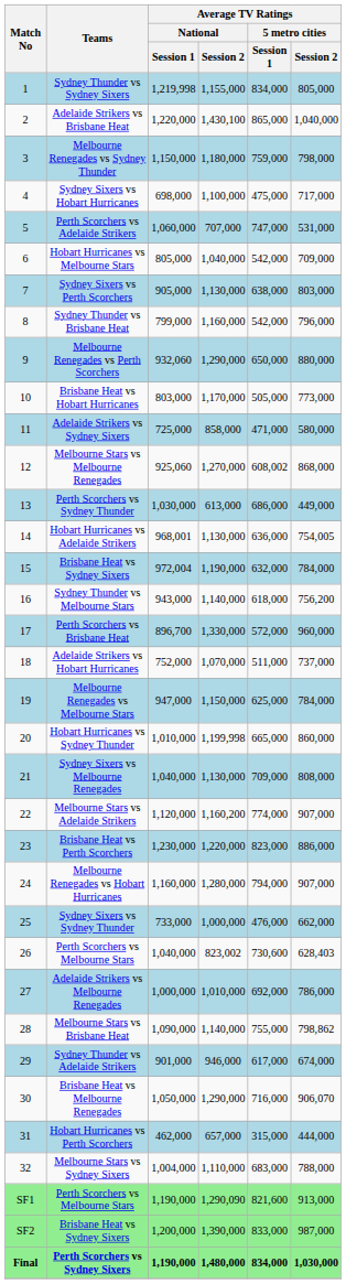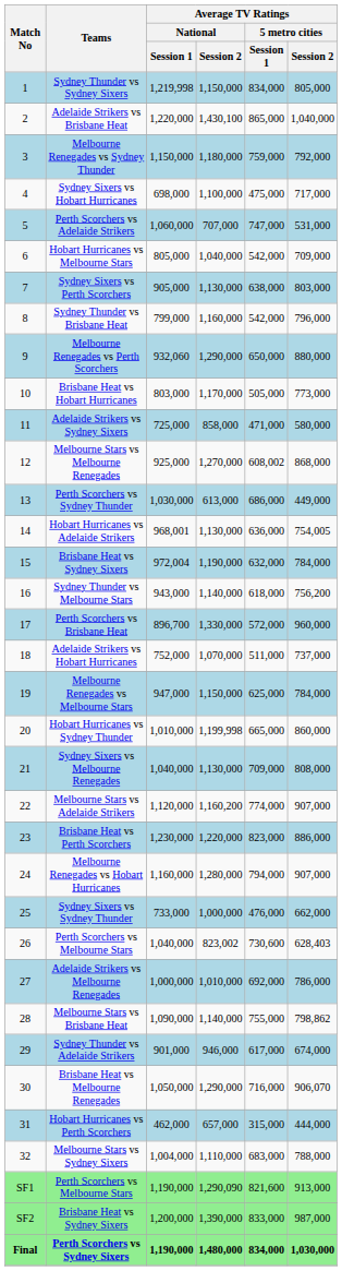 <table class="wikitable sortable" style="text-align: center; font-size:90%; width:70%">
 <tr>
 <th rowspan=3>Match No</th>
 <th rowspan=3>Teams</th>
 <th colspan=4>Average TV Ratings</th>
 </tr>
 <tr>
 <th colspan=2>National</th>
 <th colspan=2>5 metro cities</th>
 </tr>
 <tr>
 <th style="width: auto;">Session 1</th>
 <th style="width: auto;">Session 2</th>
 <th style="width: auto;">Session 1</th>
 <th style="width: auto;">Session 2</th>
 </tr>
 <tr style="background:lightblue;">
 <td>1</td>
 <td><a href='#'>Sydney Thunder</a> vs <a href='#'>Sydney Sixers</a></td>
 <td>1,219,998</td>
-<td>1,155,000</td>
+<td>1,150,000</td>
 <td>834,000</td>
 <td>805,000</td>
 </tr>
 <tr>
 <td>2</td>
 <td><a href='#'>Adelaide Strikers</a> vs <a href='#'>Brisbane Heat</a></td>
 <td>1,220,000</td>
 <td>1,430,100</td>
 <td>865,000</td>
 <td>1,040,000</td>
 </tr>
 <tr style="background:lightblue;">
 <td>3</td>
 <td><a href='#'>Melbourne Renegades</a> vs <a href='#'>Sydney Thunder</a></td>
 <td>1,150,000</td>
 <td>1,180,000</td>
 <td>759,000</td>
-<td>798,000</td>
+<td>792,000</td>
 </tr>
 <tr>
 <td>4</td>
 <td><a href='#'>Sydney Sixers</a> vs <a href='#'>Hobart Hurricanes</a></td>
 <td>698,000</td>
 <td>1,100,000</td>
 <td>475,000</td>
 <td>717,000</td>
 </tr>
 <tr style="background:lightblue;">
 <td>5</td>
 <td><a href='#'>Perth Scorchers</a> vs <a href='#'>Adelaide Strikers</a></td>
 <td>1,060,000</td>
 <td>707,000</td>
 <td>747,000</td>
 <td>531,000</td>
 </tr>
 <tr>
 <td>6</td>
 <td><a href='#'>Hobart Hurricanes</a> vs <a href='#'>Melbourne Stars</a></td>
 <td>805,000</td>
 <td>1,040,000</td>
 <td>542,000</td>
 <td>709,000</td>
 </tr>
 <tr style="background:lightblue;">
 <td>7</td>
 <td><a href='#'>Sydney Sixers</a> vs <a href='#'>Perth Scorchers</a></td>
 <td>905,000</td>
 <td>1,130,000</td>
 <td>638,000</td>
 <td>803,000</td>
 </tr>
 <tr>
 <td>8</td>
 <td><a href='#'>Sydney Thunder</a> vs <a href='#'>Brisbane Heat</a></td>
 <td>799,000</td>
 <td>1,160,000</td>
 <td>542,000</td>
 <td>796,000</td>
 </tr>
 <tr style="background:lightblue;">
 <td>9</td>
 <td><a href='#'>Melbourne Renegades</a> vs <a href='#'>Perth Scorchers</a></td>
 <td>932,060</td>
 <td>1,290,000</td>
 <td>650,000</td>
 <td>880,000</td>
 </tr>
 <tr>
 <td>10</td>
 <td><a href='#'>Brisbane Heat</a> vs <a href='#'>Hobart Hurricanes</a></td>
 <td>803,000</td>
 <td>1,170,000</td>
 <td>505,000</td>
 <td>773,000</td>
 </tr>
 <tr style="background:lightblue;">
 <td>11</td>
 <td><a href='#'>Adelaide Strikers</a> vs <a href='#'>Sydney Sixers</a></td>
 <td>725,000</td>
 <td>858,000</td>
 <td>471,000</td>
 <td>580,000</td>
 </tr>
 <tr>
 <td>12</td>
 <td><a href='#'>Melbourne Stars</a> vs <a href='#'>Melbourne Renegades</a></td>
-<td>925,060</td>
+<td>925,000</td>
 <td>1,270,000</td>
 <td>608,002</td>
 <td>868,000</td>
 </tr>
 <tr style="background:lightblue;">
 <td>13</td>
 <td><a href='#'>Perth Scorchers</a> vs <a href='#'>Sydney Thunder</a></td>
 <td>1,030,000</td>
 <td>613,000</td>
 <td>686,000</td>
 <td>449,000</td>
 </tr>
 <tr>
 <td>14</td>
 <td><a href='#'>Hobart Hurricanes</a> vs <a href='#'>Adelaide Strikers</a></td>
 <td>968,001</td>
 <td>1,130,000</td>
 <td>636,000</td>
 <td>754,005</td>
 </tr>
 <tr style="background:lightblue;">
 <td>15</td>
 <td><a href='#'>Brisbane Heat</a> vs <a href='#'>Sydney Sixers</a></td>
 <td>972,004</td>
 <td>1,190,000</td>
 <td>632,000</td>
 <td>784,000</td>
 </tr>
 <tr>
 <td>16</td>
 <td><a href='#'>Sydney Thunder</a> vs <a href='#'>Melbourne Stars</a></td>
 <td>943,000</td>
 <td>1,140,000</td>
 <td>618,000</td>
 <td>756,200</td>
 </tr>
 <tr style="background:lightblue;">
 <td>17</td>
 <td><a href='#'>Perth Scorchers</a> vs <a href='#'>Brisbane Heat</a></td>
 <td>896,700</td>
 <td>1,330,000</td>
 <td>572,000</td>
 <td>960,000</td>
 </tr>
 <tr>
 <td>18</td>
 <td><a href='#'>Adelaide Strikers</a> vs <a href='#'>Hobart Hurricanes</a></td>
 <td>752,000</td>
 <td>1,070,000</td>
 <td>511,000</td>
 <td>737,000</td>
 </tr>
 <tr style="background:lightblue;">
 <td>19</td>
 <td><a href='#'>Melbourne Renegades</a> vs <a href='#'>Melbourne Stars</a></td>
 <td>947,000</td>
 <td>1,150,000</td>
 <td>625,000</td>
 <td>784,000</td>
 </tr>
 <tr>
 <td>20</td>
 <td><a href='#'>Hobart Hurricanes</a> vs <a href='#'>Sydney Thunder</a></td>
 <td>1,010,000</td>
 <td>1,199,998</td>
 <td>665,000</td>
 <td>860,000</td>
 </tr>
 <tr style="background:lightblue;">
 <td>21</td>
 <td><a href='#'>Sydney Sixers</a> vs <a href='#'>Melbourne Renegades</a></td>
 <td>1,040,000</td>
 <td>1,130,000</td>
 <td>709,000</td>
 <td>808,000</td>
 </tr>
 <tr>
 <td>22</td>
 <td><a href='#'>Melbourne Stars</a> vs <a href='#'>Adelaide Strikers</a></td>
 <td>1,120,000</td>
 <td>1,160,200</td>
 <td>774,000</td>
 <td>907,000</td>
 </tr>
 <tr style="background:lightblue;">
 <td>23</td>
 <td><a href='#'>Brisbane Heat</a> vs <a href='#'>Perth Scorchers</a></td>
 <td>1,230,000</td>
 <td>1,220,000</td>
 <td>823,000</td>
 <td>886,000</td>
 </tr>
 <tr>
 <td>24</td>
 <td><a href='#'>Melbourne Renegades</a> vs <a href='#'>Hobart Hurricanes</a></td>
 <td>1,160,000</td>
 <td>1,280,000</td>
 <td>794,000</td>
 <td>907,000</td>
 </tr>
 <tr style="background:lightblue;">
 <td>25</td>
 <td><a href='#'>Sydney Sixers</a> vs <a href='#'>Sydney Thunder</a></td>
 <td>733,000</td>
 <td>1,000,000</td>
 <td>476,000</td>
 <td>662,000</td>
 </tr>
 <tr>
 <td>26</td>
 <td><a href='#'>Perth Scorchers</a> vs <a href='#'>Melbourne Stars</a></td>
 <td>1,040,000</td>
 <td>823,002</td>
 <td>730,600</td>
 <td>628,403</td>
 </tr>
 <tr style="background:lightblue;">
 <td>27</td>
 <td><a href='#'>Adelaide Strikers</a> vs <a href='#'>Melbourne Renegades</a></td>
 <td>1,000,000</td>
 <td>1,010,000</td>
 <td>692,000</td>
 <td>786,000</td>
 </tr>
 <tr>
 <td>28</td>
 <td><a href='#'>Melbourne Stars</a> vs <a href='#'>Brisbane Heat</a></td>
 <td>1,090,000</td>
 <td>1,140,000</td>
 <td>755,000</td>
 <td>798,862</td>
 </tr>
 <tr style="background:lightblue;">
 <td>29</td>
 <td><a href='#'>Sydney Thunder</a> vs <a href='#'>Adelaide Strikers</a></td>
 <td>901,000</td>
 <td>946,000</td>
 <td>617,000</td>
 <td>674,000</td>
 </tr>
 <tr>
 <td>30</td>
 <td><a href='#'>Brisbane Heat</a> vs <a href='#'>Melbourne Renegades</a></td>
 <td>1,050,000</td>
 <td>1,290,000</td>
 <td>716,000</td>
 <td>906,070</td>
 </tr>
 <tr style="background:lightblue;">
 <td>31</td>
 <td><a href='#'>Hobart Hurricanes</a> vs <a href='#'>Perth Scorchers</a></td>
 <td>462,000</td>
 <td>657,000</td>
 <td>315,000</td>
 <td>444,000</td>
 </tr>
 <tr>
 <td>32</td>
 <td><a href='#'>Melbourne Stars</a> vs <a href='#'>Sydney Sixers</a></td>
 <td>1,004,000</td>
 <td>1,110,000</td>
 <td>683,000</td>
 <td>788,000</td>
 </tr>
 <tr style="background:lightgreen;">
 <td>SF1</td>
 <td><a href='#'>Perth Scorchers</a> vs <a href='#'>Melbourne Stars</a></td>
 <td>1,190,000</td>
 <td>1,290,090</td>
 <td>821,600</td>
 <td>913,000</td>
 </tr>
 <tr style="background:lightgreen;">
 <td>SF2</td>
 <td><a href='#'>Brisbane Heat</a> vs <a href='#'>Sydney Sixers</a></td>
 <td>1,200,000</td>
 <td>1,390,000</td>
 <td>833,000</td>
 <td>987,000</td>
 </tr>
 <tr style="background:lightgreen;">
 <td><strong>Final</strong></td>
 <td><strong><a href='#'>Perth Scorchers</a></strong> <strong>vs <a href='#'>Sydney Sixers</a></strong></td>
 <td><strong>1,190,000</strong></td>
 <td><strong>1,480,000</strong></td>
 <td><strong>834,000</strong></td>
 <td><strong>1,030,000</strong></td>
 </tr>
 <tr>
 </tr>
 </table>
